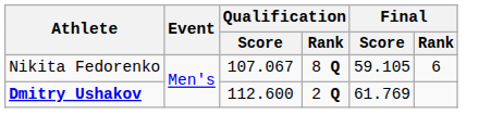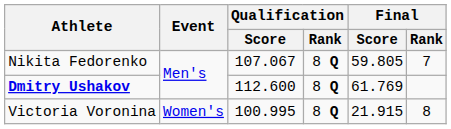 <table class="wikitable" style="font-size:90%">
 <tr>
 <th rowspan="2">Athlete</th>
 <th rowspan="2">Event</th>
 <th colspan="2">Qualification</th>
 <th colspan="2">Final</th>
 </tr>
 <tr style="font-size:95%">
 <th>Score</th>
 <th>Rank</th>
 <th>Score</th>
 <th>Rank</th>
 </tr>
 <tr align=center>
 <td align=left>Nikita Fedorenko</td>
 <td align=left rowspan=2><a href='#'>Men's</a></td>
 <td>107.067</td>
 <td>8 <strong>Q</strong></td>
-<td>59.105</td>
-<td>6</td>
+<td>59.805</td>
+<td>7</td>
 </tr>
 <tr align=center>
 <td align=left><strong><a href='#'>Dmitry Ushakov</a></strong></td>
 <td>112.600</td>
-<td>2 <strong>Q</strong></td>
+<td>8 <strong>Q</strong></td>
 <td>61.769</td>
 <td></td>
 </tr>
+<tr align=center>
+<td align=left>Victoria Voronina</td>
+<td align=left><a href='#'>Women's</a></td>
+<td>100.995</td>
+<td>8 <strong>Q</strong></td>
+<td>21.915</td>
+<td>8</td>
+</tr>
 </table>
